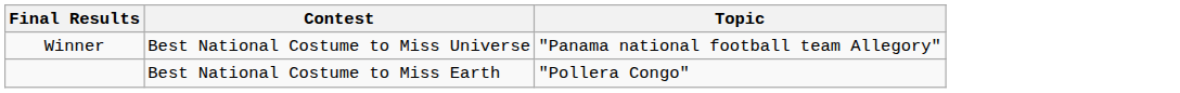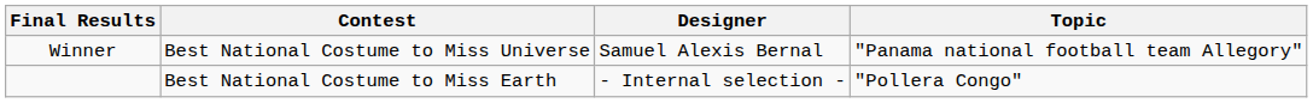 <table class="wikitable">
 <tr>
 <th>Final Results</th>
 <th>Contest</th>
+<th>Designer</th>
 <th>Topic</th>
 </tr>
 <tr>
 <td align="center">Winner</td>
 <td>Best National Costume to Miss Universe</td>
+<td>Samuel Alexis Bernal</td>
 <td>"Panama national football team Allegory"</td>
 </tr>
 <tr>
 <td></td>
 <td>Best National Costume to Miss Earth</td>
+<td>- Internal selection -</td>
 <td>"Pollera Congo"</td>
 </tr>
 </table>
